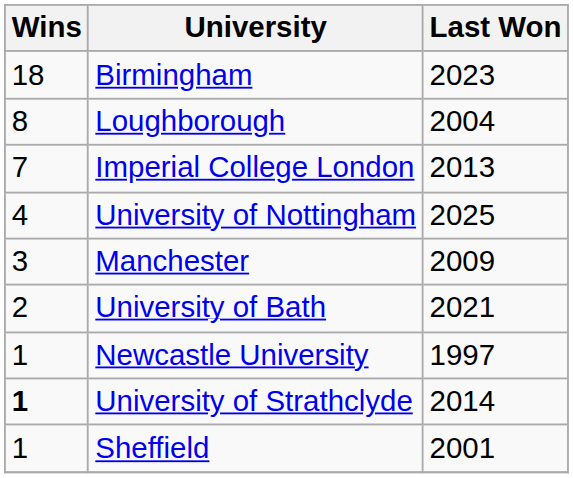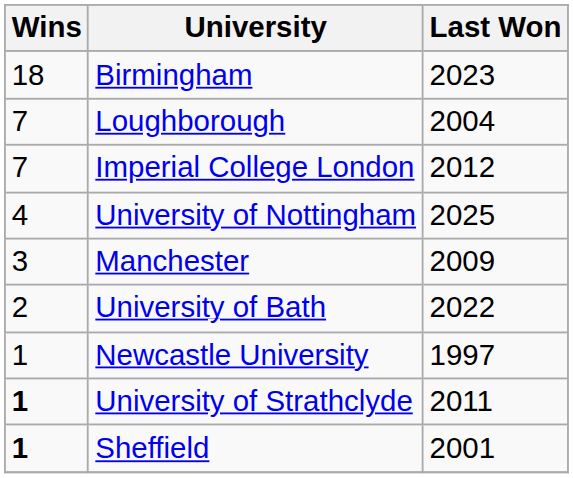 <table class="wikitable">
 <tr>
 <th>Wins</th>
 <th>University</th>
 <th>Last Won</th>
 </tr>
 <tr>
 <td>18</td>
 <td><a href='#'>Birmingham</a></td>
 <td>2023</td>
 </tr>
 <tr>
-<td>8</td>
+<td>7</td>
 <td><a href='#'>Loughborough</a></td>
 <td>2004</td>
 </tr>
 <tr>
 <td>7</td>
 <td><a href='#'>Imperial College London</a></td>
-<td>2013</td>
+<td>2012</td>
 </tr>
 <tr>
 <td>4</td>
 <td><a href='#'>University of Nottingham</a></td>
 <td>2025</td>
 </tr>
 <tr>
 <td>3</td>
 <td><a href='#'>Manchester</a></td>
 <td>2009</td>
 </tr>
 <tr>
 <td>2</td>
 <td><a href='#'>University of Bath</a></td>
-<td>2021</td>
+<td>2022</td>
 </tr>
 <tr>
 <td>1</td>
 <td><a href='#'>Newcastle University</a></td>
 <td>1997</td>
 </tr>
 <tr>
 <td><strong>1</strong></td>
 <td><a href='#'>University of Strathclyde</a></td>
-<td>2014</td>
+<td>2011</td>
 </tr>
 <tr>
-<td>1</td>
+<td><strong>1</strong></td>
 <td><a href='#'>Sheffield</a></td>
 <td>2001</td>
 </tr>
 <tr>
 </tr>
 </table>
